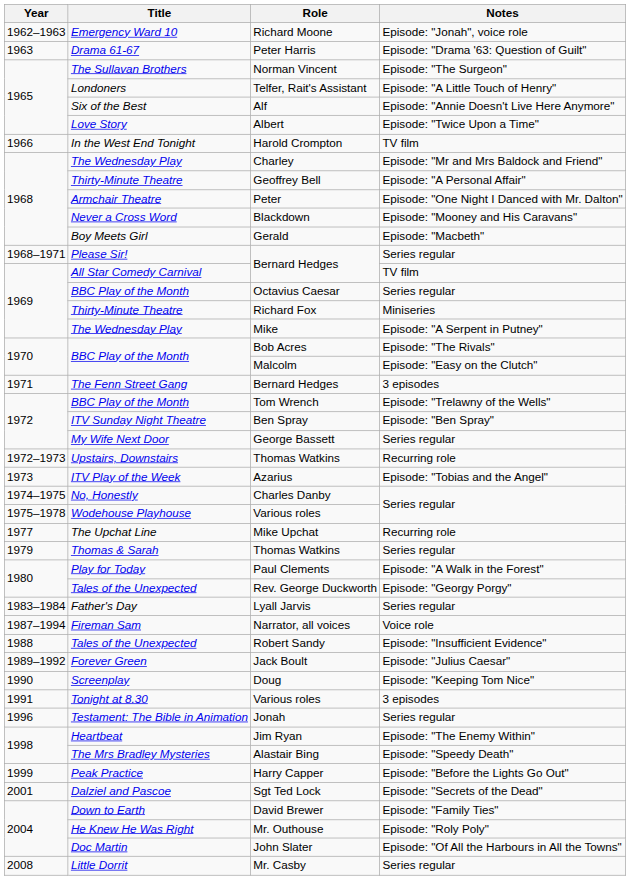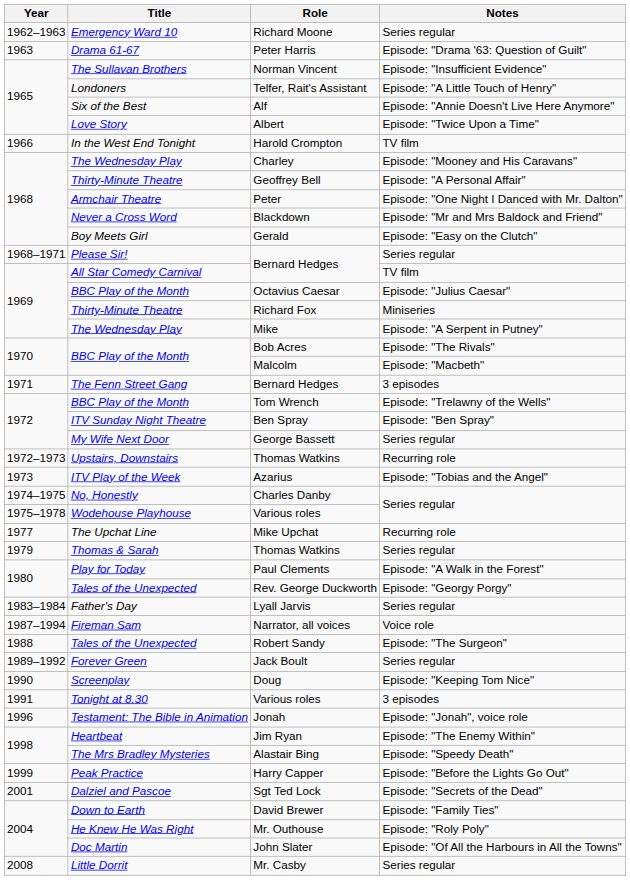 <table class="wikitable">
 <tr>
 <th>Year</th>
 <th>Title</th>
 <th>Role</th>
 <th>Notes</th>
 </tr>
 <tr>
 <td>1962–1963</td>
 <td><em><a href='#'>Emergency Ward 10</a></em></td>
 <td>Richard Moone</td>
-<td>Episode: "Jonah", voice role</td>
+<td>Series regular</td>
 </tr>
 <tr>
 <td>1963</td>
 <td><em><a href='#'>Drama 61-67</a></em></td>
 <td>Peter Harris</td>
 <td>Episode: "Drama '63: Question of Guilt"</td>
 </tr>
 <tr>
 <td rowspan="4">1965</td>
 <td><em><a href='#'>The Sullavan Brothers</a></em></td>
 <td>Norman Vincent</td>
-<td>Episode: "The Surgeon"</td>
+<td>Episode: "Insufficient Evidence"</td>
 </tr>
 <tr>
 <td><em>Londoners</em></td>
 <td>Telfer, Rait's Assistant</td>
 <td>Episode: "A Little Touch of Henry"</td>
 </tr>
 <tr>
 <td><em>Six of the Best</em></td>
 <td>Alf</td>
 <td>Episode: "Annie Doesn't Live Here Anymore"</td>
 </tr>
 <tr>
 <td><em><a href='#'>Love Story</a></em></td>
 <td>Albert</td>
 <td>Episode: "Twice Upon a Time"</td>
 </tr>
 <tr>
 <td>1966</td>
 <td><em>In the West End Tonight</em></td>
 <td>Harold Crompton</td>
 <td>TV film</td>
 </tr>
 <tr>
 <td rowspan="5">1968</td>
 <td><em><a href='#'>The Wednesday Play</a></em></td>
 <td>Charley</td>
-<td>Episode: "Mr and Mrs Baldock and Friend"</td>
+<td>Episode: "Mooney and His Caravans"</td>
 </tr>
 <tr>
 <td><em><a href='#'>Thirty-Minute Theatre</a></em></td>
 <td>Geoffrey Bell</td>
 <td>Episode: "A Personal Affair"</td>
 </tr>
 <tr>
 <td><em><a href='#'>Armchair Theatre</a></em></td>
 <td>Peter</td>
 <td>Episode: "One Night I Danced with Mr. Dalton"</td>
 </tr>
 <tr>
 <td><em><a href='#'>Never a Cross Word</a></em></td>
 <td>Blackdown</td>
-<td>Episode: "Mooney and His Caravans"</td>
+<td>Episode: "Mr and Mrs Baldock and Friend"</td>
 </tr>
 <tr>
 <td><em>Boy Meets Girl</em></td>
 <td>Gerald</td>
-<td>Episode: "Macbeth"</td>
+<td>Episode: "Easy on the Clutch"</td>
 </tr>
 <tr>
 <td>1968–1971</td>
 <td><em><a href='#'>Please Sir!</a></em></td>
 <td rowspan="2">Bernard Hedges</td>
 <td>Series regular</td>
 </tr>
 <tr>
 <td rowspan="4">1969</td>
 <td><em><a href='#'>All Star Comedy Carnival</a></em></td>
 <td>TV film</td>
 </tr>
 <tr>
 <td><em><a href='#'>BBC Play of the Month</a></em></td>
 <td>Octavius Caesar</td>
-<td>Series regular</td>
+<td>Episode: "Julius Caesar"</td>
 </tr>
 <tr>
 <td><em><a href='#'>Thirty-Minute Theatre</a></em></td>
 <td>Richard Fox</td>
 <td>Miniseries</td>
 </tr>
 <tr>
 <td><em><a href='#'>The Wednesday Play</a></em></td>
 <td>Mike</td>
 <td>Episode: "A Serpent in Putney"</td>
 </tr>
 <tr>
 <td rowspan="2">1970</td>
 <td rowspan="2"><em><a href='#'>BBC Play of the Month</a></em></td>
 <td>Bob Acres</td>
 <td>Episode: "The Rivals"</td>
 </tr>
 <tr>
 <td>Malcolm</td>
-<td>Episode: "Easy on the Clutch"</td>
+<td>Episode: "Macbeth"</td>
 </tr>
 <tr>
 <td>1971</td>
 <td><em><a href='#'>The Fenn Street Gang</a></em></td>
 <td>Bernard Hedges</td>
 <td>3 episodes</td>
 </tr>
 <tr>
 <td rowspan="3">1972</td>
 <td><em><a href='#'>BBC Play of the Month</a></em></td>
 <td>Tom Wrench</td>
 <td>Episode: "Trelawny of the Wells"</td>
 </tr>
 <tr>
 <td><em><a href='#'>ITV Sunday Night Theatre</a></em></td>
 <td>Ben Spray</td>
 <td>Episode: "Ben Spray"</td>
 </tr>
 <tr>
 <td><em><a href='#'>My Wife Next Door</a></em></td>
 <td>George Bassett</td>
 <td>Series regular</td>
 </tr>
 <tr>
 <td>1972–1973</td>
 <td><em><a href='#'>Upstairs, Downstairs</a></em></td>
 <td>Thomas Watkins</td>
 <td>Recurring role</td>
 </tr>
 <tr>
 <td>1973</td>
 <td><em><a href='#'>ITV Play of the Week</a></em></td>
 <td>Azarius</td>
 <td>Episode: "Tobias and the Angel"</td>
 </tr>
 <tr>
 <td>1974–1975</td>
 <td><em><a href='#'>No, Honestly</a></em></td>
 <td>Charles Danby</td>
 <td rowspan="2">Series regular</td>
 </tr>
 <tr>
 <td>1975–1978</td>
 <td><em><a href='#'>Wodehouse Playhouse</a></em></td>
 <td>Various roles</td>
 </tr>
 <tr>
 <td>1977</td>
 <td><em>The Upchat Line</em></td>
 <td>Mike Upchat</td>
 <td>Recurring role</td>
 </tr>
 <tr>
 <td>1979</td>
 <td><em><a href='#'>Thomas & Sarah</a></em></td>
 <td>Thomas Watkins</td>
 <td>Series regular</td>
 </tr>
 <tr>
 <td rowspan="2">1980</td>
 <td><em><a href='#'>Play for Today</a></em></td>
 <td>Paul Clements</td>
 <td>Episode: "A Walk in the Forest"</td>
 </tr>
 <tr>
 <td><em><a href='#'>Tales of the Unexpected</a></em></td>
 <td>Rev. George Duckworth</td>
 <td>Episode: "Georgy Porgy"</td>
 </tr>
 <tr>
 <td>1983–1984</td>
 <td><em>Father's Day</em></td>
 <td>Lyall Jarvis</td>
 <td>Series regular</td>
 </tr>
 <tr>
 <td>1987–1994</td>
 <td><em><a href='#'>Fireman Sam</a></em></td>
 <td>Narrator, all voices</td>
 <td>Voice role</td>
 </tr>
 <tr>
 <td>1988</td>
 <td><em><a href='#'>Tales of the Unexpected</a></em></td>
 <td>Robert Sandy</td>
-<td>Episode: "Insufficient Evidence"</td>
+<td>Episode: "The Surgeon"</td>
 </tr>
 <tr>
 <td>1989–1992</td>
 <td><em><a href='#'>Forever Green</a></em></td>
 <td>Jack Boult</td>
-<td>Episode: "Julius Caesar"</td>
+<td>Series regular</td>
 </tr>
 <tr>
 <td>1990</td>
 <td><em><a href='#'>Screenplay</a></em></td>
 <td>Doug</td>
 <td>Episode: "Keeping Tom Nice"</td>
 </tr>
 <tr>
 <td>1991</td>
 <td><em><a href='#'>Tonight at 8.30</a></em></td>
 <td>Various roles</td>
 <td>3 episodes</td>
 </tr>
 <tr>
 <td>1996</td>
 <td><em><a href='#'>Testament: The Bible in Animation</a></em></td>
 <td>Jonah</td>
-<td>Series regular</td>
+<td>Episode: "Jonah", voice role</td>
 </tr>
 <tr>
 <td rowspan="2">1998</td>
 <td><em><a href='#'>Heartbeat</a></em></td>
 <td>Jim Ryan</td>
 <td>Episode: "The Enemy Within"</td>
 </tr>
 <tr>
 <td><em><a href='#'>The Mrs Bradley Mysteries</a></em></td>
 <td>Alastair Bing</td>
 <td>Episode: "Speedy Death"</td>
 </tr>
 <tr>
 <td>1999</td>
 <td><em><a href='#'>Peak Practice</a></em></td>
 <td>Harry Capper</td>
 <td>Episode: "Before the Lights Go Out"</td>
 </tr>
 <tr>
 <td>2001</td>
 <td><em><a href='#'>Dalziel and Pascoe</a></em></td>
 <td>Sgt Ted Lock</td>
 <td>Episode: "Secrets of the Dead"</td>
 </tr>
 <tr>
 <td rowspan="3">2004</td>
 <td><em><a href='#'>Down to Earth</a></em></td>
 <td>David Brewer</td>
 <td>Episode: "Family Ties"</td>
 </tr>
 <tr>
 <td><em><a href='#'>He Knew He Was Right</a></em></td>
 <td>Mr. Outhouse</td>
 <td>Episode: "Roly Poly"</td>
 </tr>
 <tr>
 <td><em><a href='#'>Doc Martin</a></em></td>
 <td>John Slater</td>
 <td>Episode: "Of All the Harbours in All the Towns"</td>
 </tr>
 <tr>
 <td>2008</td>
 <td><em><a href='#'>Little Dorrit</a></em></td>
 <td>Mr. Casby</td>
 <td>Series regular</td>
 </tr>
 </table>
